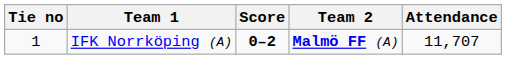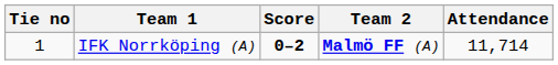 <table class="wikitable" style="text-align:center">
 <tr>
 <th style= width="40px">Tie no</th>
 <th style= width="150px">Team 1</th>
 <th style= width="60px">Score</th>
 <th style= width="150px">Team 2</th>
 <th style= width="30px">Attendance</th>
 </tr>
 <tr>
 <td>1</td>
 <td><a href='#'>IFK Norrköping</a> <em><small>(A)</small></em></td>
 <td><strong>0–2</strong></td>
 <td><strong><a href='#'>Malmö FF</a></strong> <em><small>(A)</small></em></td>
-<td>11,707</td>
+<td>11,714</td>
 </tr>
 </table>
